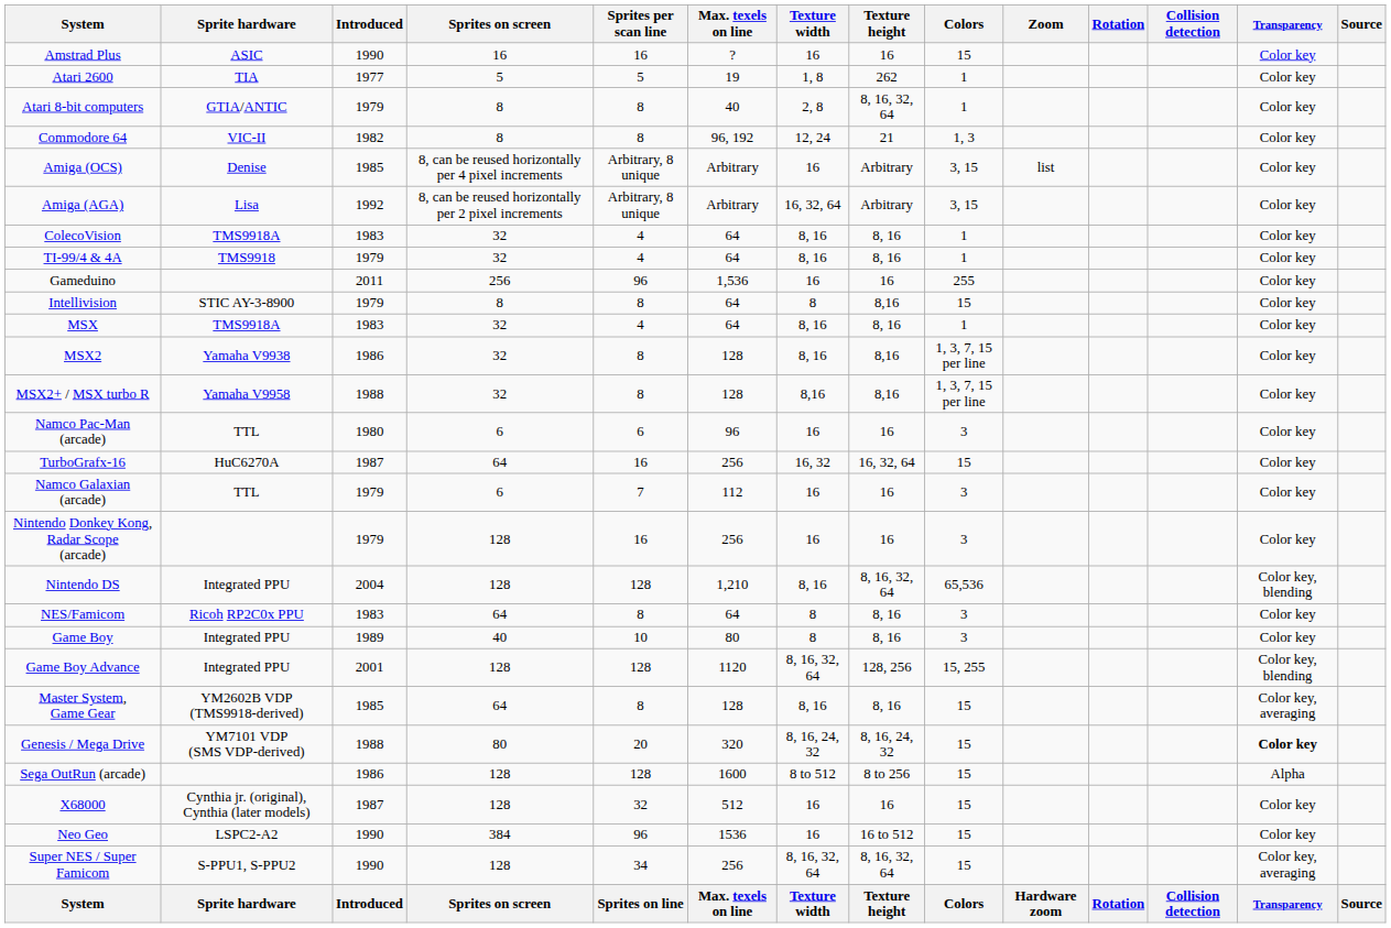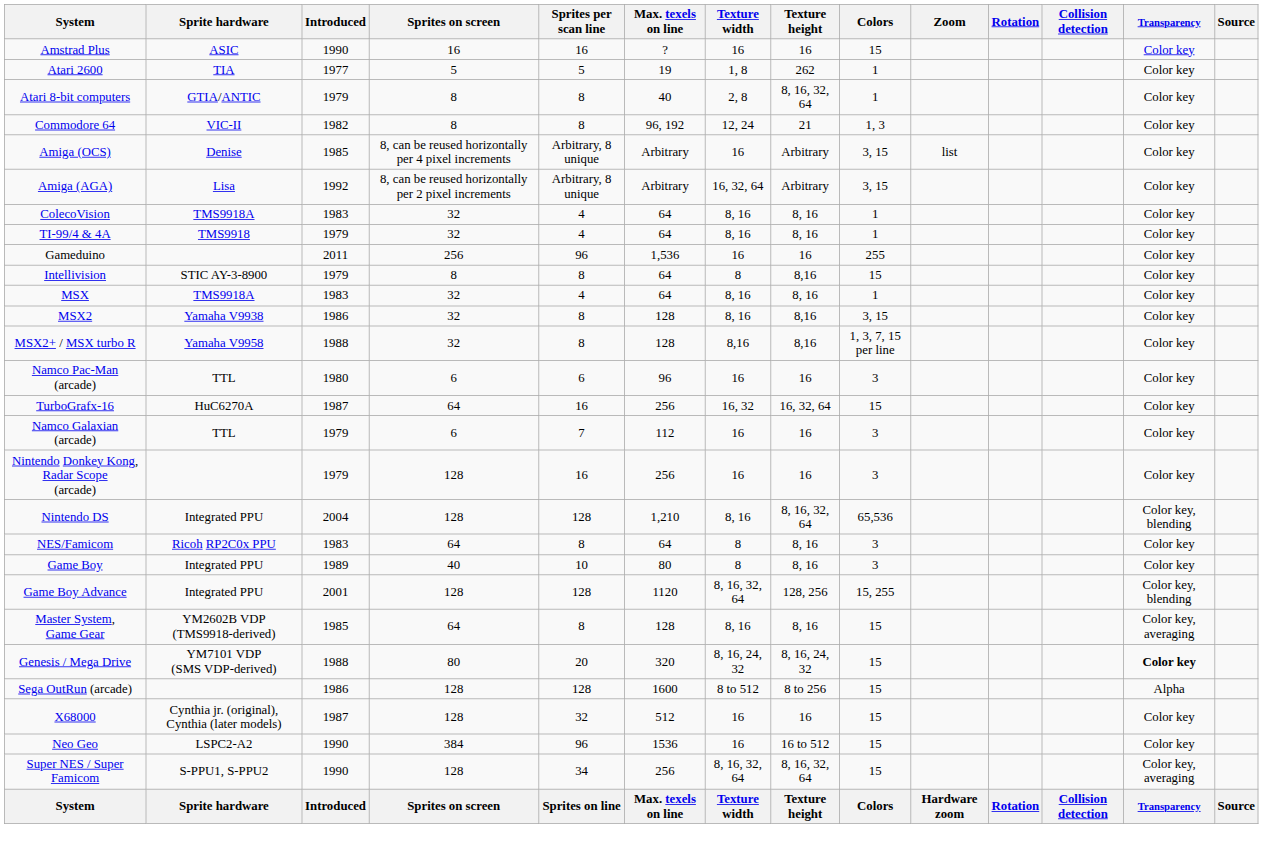 <table class="wikitable sortable" style="text-align: center;">
 <tr>
 <th>System</th>
 <th>Sprite hardware</th>
 <th>Introduced</th>
 <th>Sprites on screen</th>
 <th>Sprites per scan line</th>
 <th>Max. <a href='#'>texels</a> on line</th>
 <th><a href='#'>Texture</a> width</th>
 <th>Texture height</th>
 <th>Colors</th>
 <th>Zoom</th>
 <th><a href='#'>Rotation</a></th>
 <th><a href='#'>Collision detection</a></th>
 <th><small><a href='#'>Transparency</a></small></th>
 <th>Source</th>
 </tr>
 <tr>
 <td><a href='#'>Amstrad Plus</a></td>
 <td><a href='#'>ASIC</a></td>
 <td>1990</td>
 <td>16</td>
 <td>16</td>
 <td>?</td>
 <td>16</td>
 <td>16</td>
 <td>15</td>
 <td></td>
 <td></td>
 <td></td>
 <td><a href='#'>Color key</a></td>
 <td></td>
 </tr>
 <tr>
 <td><a href='#'>Atari 2600</a></td>
 <td><a href='#'>TIA</a></td>
 <td>1977</td>
 <td>5</td>
 <td>5</td>
 <td>19</td>
 <td>1, 8</td>
 <td>262</td>
 <td>1</td>
 <td></td>
 <td></td>
 <td></td>
 <td>Color key</td>
 <td></td>
 </tr>
 <tr>
 <td><a href='#'>Atari 8-bit computers</a></td>
 <td><a href='#'>GTIA</a>/<a href='#'>ANTIC</a></td>
 <td>1979</td>
 <td>8</td>
 <td>8</td>
 <td>40</td>
 <td>2, 8</td>
 <td>8, 16, 32, 64</td>
 <td>1</td>
 <td></td>
 <td></td>
 <td></td>
 <td>Color key</td>
 <td></td>
 </tr>
 <tr>
 <td><a href='#'>Commodore 64</a></td>
 <td><a href='#'>VIC-II</a></td>
 <td>1982</td>
 <td>8</td>
 <td>8</td>
 <td>96, 192</td>
 <td>12, 24</td>
 <td>21</td>
 <td>1, 3</td>
 <td></td>
 <td></td>
 <td></td>
 <td>Color key</td>
 <td></td>
 </tr>
 <tr>
 <td><a href='#'>Amiga (OCS)</a></td>
 <td><a href='#'>Denise</a></td>
 <td>1985</td>
 <td>8, can be reused  horizontally per 4 pixel increments</td>
 <td>Arbitrary, 8 unique</td>
 <td>Arbitrary</td>
 <td>16</td>
 <td>Arbitrary</td>
 <td>3, 15</td>
 <td> list</td>
 <td></td>
 <td></td>
 <td>Color key</td>
 <td></td>
 </tr>
 <tr>
 <td><a href='#'>Amiga (AGA)</a></td>
 <td><a href='#'>Lisa</a></td>
 <td>1992</td>
 <td>8, can be reused  horizontally per 2 pixel increments</td>
 <td>Arbitrary, 8 unique</td>
 <td>Arbitrary</td>
 <td>16, 32, 64</td>
 <td>Arbitrary</td>
 <td>3, 15</td>
 <td></td>
 <td></td>
 <td></td>
 <td>Color key</td>
 <td></td>
 </tr>
 <tr>
 <td><a href='#'>ColecoVision</a></td>
 <td><a href='#'>TMS9918A</a></td>
 <td>1983</td>
 <td>32</td>
 <td>4</td>
 <td>64</td>
 <td>8, 16</td>
 <td>8, 16</td>
 <td>1</td>
 <td></td>
 <td></td>
 <td></td>
 <td>Color key</td>
 <td></td>
 </tr>
 <tr>
 <td><a href='#'>TI-99/4 & 4A</a></td>
 <td><a href='#'>TMS9918</a></td>
 <td>1979</td>
 <td>32</td>
 <td>4</td>
 <td>64</td>
 <td>8, 16</td>
 <td>8, 16</td>
 <td>1</td>
 <td></td>
 <td></td>
 <td></td>
 <td>Color key</td>
 <td></td>
 </tr>
 <tr>
 <td>Gameduino</td>
 <td></td>
 <td>2011</td>
 <td>256</td>
 <td>96</td>
 <td>1,536</td>
 <td>16</td>
 <td>16</td>
 <td>255</td>
 <td></td>
 <td></td>
 <td></td>
 <td>Color key</td>
 <td></td>
 </tr>
 <tr>
 <td><a href='#'>Intellivision</a></td>
 <td>STIC AY-3-8900</td>
 <td>1979</td>
 <td>8</td>
 <td>8</td>
 <td>64</td>
 <td>8</td>
 <td>8,16</td>
 <td>15</td>
 <td></td>
 <td></td>
 <td></td>
 <td>Color key</td>
 <td></td>
 </tr>
 <tr>
 <td><a href='#'>MSX</a></td>
 <td><a href='#'>TMS9918A</a></td>
 <td>1983</td>
 <td>32</td>
 <td>4</td>
 <td>64</td>
 <td>8, 16</td>
 <td>8, 16</td>
 <td>1</td>
 <td></td>
 <td></td>
 <td></td>
 <td>Color key</td>
 <td></td>
 </tr>
 <tr>
 <td><a href='#'>MSX2</a></td>
 <td><a href='#'>Yamaha V9938</a></td>
 <td>1986</td>
 <td>32</td>
 <td>8</td>
 <td>128</td>
 <td>8, 16</td>
 <td>8,16</td>
-<td>1, 3, 7, 15 per line</td>
+<td>3, 15</td>
 <td></td>
 <td></td>
 <td></td>
 <td>Color key</td>
 <td></td>
 </tr>
 <tr>
 <td><a href='#'>MSX2+</a> / <a href='#'>MSX turbo R</a></td>
 <td><a href='#'>Yamaha V9958</a></td>
 <td>1988</td>
 <td>32</td>
 <td>8</td>
 <td>128</td>
 <td>8,16</td>
 <td>8,16</td>
 <td>1, 3, 7, 15 per line</td>
 <td></td>
 <td></td>
 <td></td>
 <td>Color key</td>
 <td></td>
 </tr>
 <tr>
 <td><a href='#'>Namco Pac-Man</a><br>(arcade)</td>
 <td>TTL</td>
 <td>1980</td>
 <td>6</td>
 <td>6</td>
 <td>96</td>
 <td>16</td>
 <td>16</td>
 <td>3</td>
 <td></td>
 <td></td>
 <td></td>
 <td>Color key</td>
 <td></td>
 </tr>
 <tr>
 <td><a href='#'>TurboGrafx-16</a></td>
 <td>HuC6270A</td>
 <td>1987</td>
 <td>64</td>
 <td>16</td>
 <td>256</td>
 <td>16, 32</td>
 <td>16, 32, 64</td>
 <td>15</td>
 <td></td>
 <td></td>
 <td></td>
 <td>Color key</td>
 <td></td>
 </tr>
 <tr>
 <td><a href='#'>Namco Galaxian</a><br>(arcade)</td>
 <td>TTL</td>
 <td>1979</td>
 <td>6</td>
 <td>7</td>
 <td>112</td>
 <td>16</td>
 <td>16</td>
 <td>3</td>
 <td></td>
 <td></td>
 <td></td>
 <td>Color key</td>
 <td></td>
 </tr>
 <tr>
 <td><a href='#'>Nintendo</a> <a href='#'>Donkey Kong</a>, <a href='#'>Radar Scope</a><br>(arcade)</td>
 <td></td>
 <td>1979</td>
 <td>128</td>
 <td>16</td>
 <td>256</td>
 <td>16</td>
 <td>16</td>
 <td>3</td>
 <td></td>
 <td></td>
 <td></td>
 <td>Color key</td>
 <td></td>
 </tr>
 <tr>
 <td><a href='#'>Nintendo DS</a></td>
 <td>Integrated PPU</td>
 <td>2004</td>
 <td>128</td>
 <td>128</td>
 <td>1,210</td>
 <td>8, 16</td>
 <td>8, 16, 32, 64</td>
 <td>65,536</td>
 <td></td>
 <td></td>
 <td></td>
 <td>Color key, blending</td>
 <td></td>
 </tr>
 <tr>
 <td><a href='#'>NES/Famicom</a></td>
 <td><a href='#'>Ricoh</a> <a href='#'>RP2C0x PPU</a></td>
 <td>1983</td>
 <td>64</td>
 <td>8</td>
 <td>64</td>
 <td>8</td>
 <td>8, 16</td>
 <td>3</td>
 <td></td>
 <td></td>
 <td></td>
 <td>Color key</td>
 <td></td>
 </tr>
 <tr>
 <td><a href='#'>Game Boy</a></td>
 <td>Integrated PPU</td>
 <td>1989</td>
 <td>40</td>
 <td>10</td>
 <td>80</td>
 <td>8</td>
 <td>8, 16</td>
 <td>3</td>
 <td></td>
 <td></td>
 <td></td>
 <td>Color key</td>
 <td></td>
 </tr>
 <tr>
 <td><a href='#'>Game Boy Advance</a></td>
 <td>Integrated PPU</td>
 <td>2001</td>
 <td>128</td>
 <td>128</td>
 <td>1120</td>
 <td>8, 16, 32, 64</td>
 <td>128, 256</td>
 <td>15, 255</td>
 <td></td>
 <td></td>
 <td></td>
 <td>Color key, blending</td>
 <td></td>
 </tr>
 <tr>
 <td><a href='#'>Master System</a>,<br><a href='#'>Game Gear</a></td>
 <td>YM2602B VDP<br>(TMS9918-derived)</td>
 <td>1985</td>
 <td>64</td>
 <td>8</td>
 <td>128</td>
 <td>8, 16</td>
 <td>8, 16</td>
 <td>15</td>
 <td></td>
 <td></td>
 <td></td>
 <td>Color key, averaging</td>
 <td></td>
 </tr>
 <tr>
 <td><a href='#'>Genesis / Mega Drive</a></td>
 <td>YM7101 VDP<br>(SMS VDP-derived)</td>
 <td>1988</td>
 <td>80</td>
 <td>20</td>
 <td>320</td>
 <td>8, 16, 24, 32</td>
 <td>8, 16, 24, 32</td>
 <td>15</td>
 <td></td>
 <td></td>
 <td></td>
 <td><strong>Color key</strong></td>
 <td></td>
 </tr>
 <tr>
 <td><a href='#'>Sega OutRun</a> (arcade)</td>
 <td></td>
 <td>1986</td>
 <td>128</td>
 <td>128</td>
 <td>1600</td>
 <td>8 to 512</td>
 <td>8 to 256</td>
 <td>15</td>
 <td></td>
 <td></td>
 <td></td>
 <td>Alpha</td>
 <td></td>
 </tr>
 <tr>
 <td><a href='#'>X68000</a></td>
 <td>Cynthia jr. (original), Cynthia (later models)</td>
 <td>1987</td>
 <td>128</td>
 <td>32</td>
 <td>512</td>
 <td>16</td>
 <td>16</td>
 <td>15</td>
 <td></td>
 <td></td>
 <td></td>
 <td>Color key</td>
 <td></td>
 </tr>
 <tr>
 <td><a href='#'>Neo Geo</a></td>
 <td>LSPC2-A2</td>
 <td>1990</td>
 <td>384</td>
 <td>96</td>
 <td>1536</td>
 <td>16</td>
 <td>16 to 512</td>
 <td>15</td>
 <td></td>
 <td></td>
 <td></td>
 <td>Color key</td>
 <td></td>
 </tr>
 <tr>
 <td><a href='#'>Super NES / Super Famicom</a></td>
 <td>S-PPU1, S-PPU2</td>
 <td>1990</td>
 <td>128</td>
 <td>34</td>
 <td>256</td>
 <td>8, 16, 32, 64</td>
 <td>8, 16, 32, 64</td>
 <td>15</td>
 <td></td>
 <td></td>
 <td></td>
 <td>Color key, averaging</td>
 <td></td>
 </tr>
 <tr class="sortbottom">
 <th>System</th>
 <th>Sprite hardware</th>
 <th>Introduced</th>
 <th>Sprites on screen</th>
 <th>Sprites on line</th>
 <th>Max. <a href='#'>texels</a> on line</th>
 <th><a href='#'>Texture</a> width</th>
 <th>Texture height</th>
 <th>Colors</th>
 <th>Hardware zoom</th>
 <th><a href='#'>Rotation</a></th>
 <th><a href='#'>Collision detection</a></th>
 <th><small><a href='#'>Transparency</a></small></th>
 <th>Source</th>
 </tr>
 </table>
